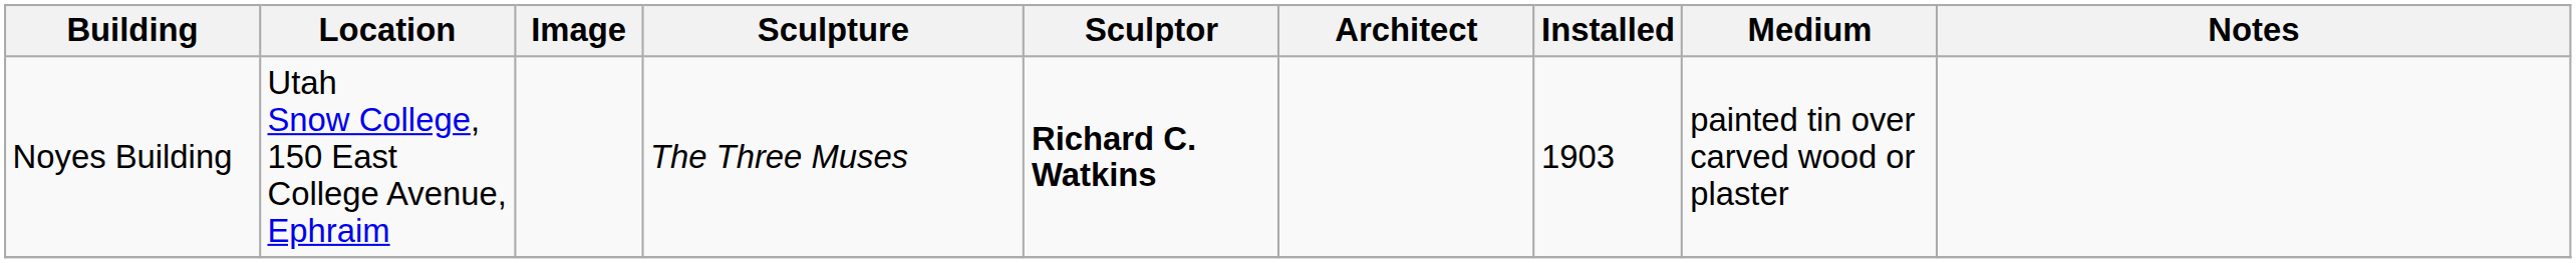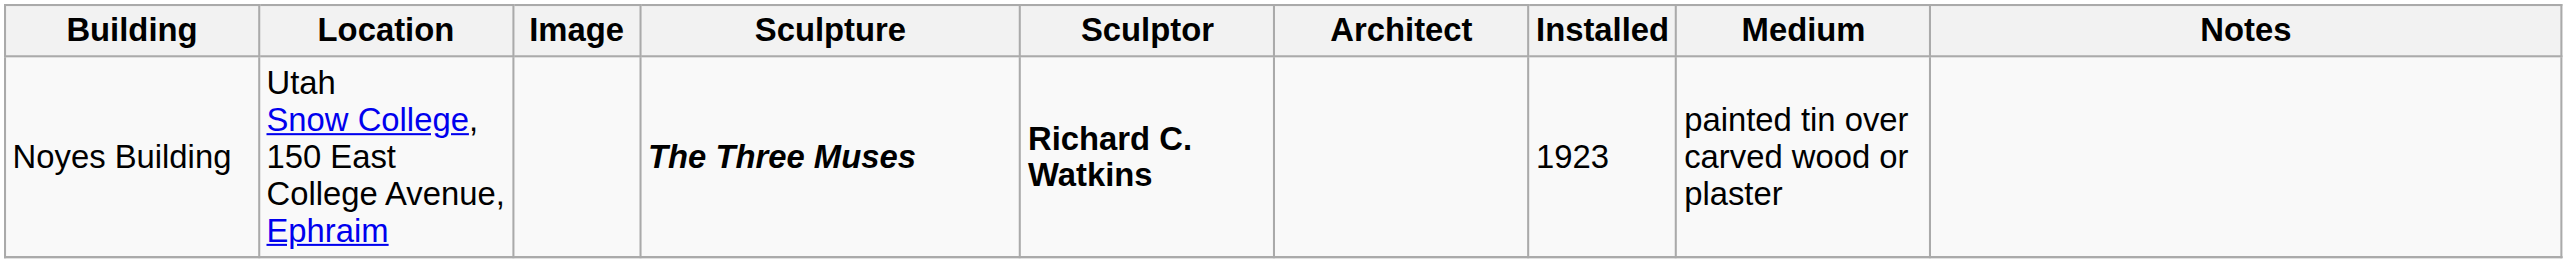 <table class="wikitable sortable">
 <tr>
 <th width="10%">Building</th>
 <th width="10%">Location</th>
 <th width="5%">Image</th>
 <th width="15%">Sculpture</th>
 <th width="10%">Sculptor</th>
 <th width="10%">Architect</th>
 <th width="5%">Installed</th>
 <th width="10%">Medium</th>
 <th width="25%">Notes</th>
 </tr>
 <tr>
 <td>Noyes Building</td>
 <td>Utah<br><a href='#'>Snow College</a>,<br>150 East College Avenue,<br><a href='#'>Ephraim</a></td>
 <td></td>
-<td><em>The Three Muses</em></td>
+<td><strong><em>The Three Muses</em></strong></td>
 <td><strong>Richard C. Watkins</strong></td>
 <td></td>
-<td>1903</td>
+<td>1923</td>
 <td>painted tin over carved wood or plaster</td>
 <td></td>
 </tr>
 <tr>
 </tr>
 </table>
